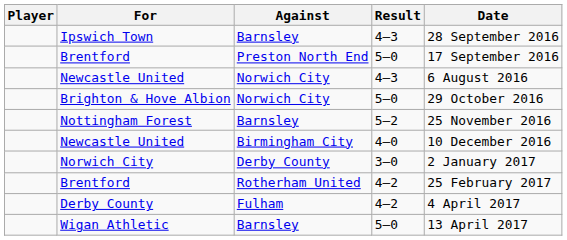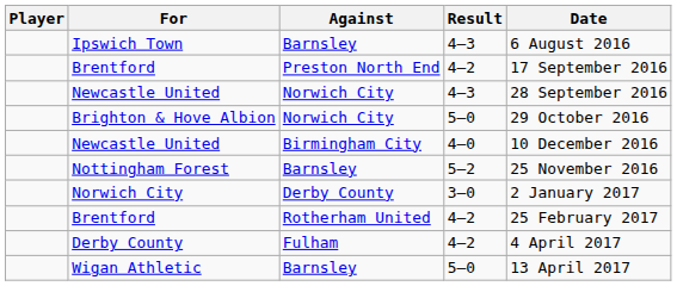 <table class="wikitable sortable">
 <tr>
 <th>Player</th>
 <th>For</th>
 <th>Against</th>
 <th style="text-align:center;">Result</th>
 <th>Date</th>
 </tr>
 <tr>
 <td> </td>
 <td><a href='#'>Ipswich Town</a></td>
 <td><a href='#'>Barnsley</a></td>
 <td>4–3</td>
-<td>28 September 2016</td>
+<td>6 August 2016</td>
 </tr>
 <tr>
 <td> </td>
 <td><a href='#'>Brentford</a></td>
 <td><a href='#'>Preston North End</a></td>
-<td>5–0</td>
+<td>4–2</td>
 <td>17 September 2016</td>
 </tr>
 <tr>
 <td> </td>
 <td><a href='#'>Newcastle United</a></td>
 <td><a href='#'>Norwich City</a></td>
 <td>4–3</td>
-<td>6 August 2016</td>
+<td>28 September 2016</td>
 </tr>
 <tr>
 <td> </td>
 <td><a href='#'>Brighton & Hove Albion</a></td>
 <td><a href='#'>Norwich City</a></td>
 <td>5–0</td>
 <td>29 October 2016</td>
 </tr>
 <tr>
 <td> </td>
+<td><a href='#'>Newcastle United</a></td>
+<td><a href='#'>Birmingham City</a></td>
+<td>4–0</td>
+<td>10 December 2016</td>
+</tr>
+<tr>
+<td> </td>
 <td><a href='#'>Nottingham Forest</a></td>
 <td><a href='#'>Barnsley</a></td>
 <td>5–2</td>
 <td>25 November 2016</td>
-</tr>
-<tr>
-<td> </td>
-<td><a href='#'>Newcastle United</a></td>
-<td><a href='#'>Birmingham City</a></td>
-<td>4–0</td>
-<td>10 December 2016</td>
 </tr>
 <tr>
 <td> </td>
 <td><a href='#'>Norwich City</a></td>
 <td><a href='#'>Derby County</a></td>
 <td>3–0</td>
 <td>2 January 2017</td>
 </tr>
 <tr>
 <td> </td>
 <td><a href='#'>Brentford</a></td>
 <td><a href='#'>Rotherham United</a></td>
 <td>4–2</td>
 <td>25 February 2017</td>
 </tr>
 <tr>
 <td> </td>
 <td><a href='#'>Derby County</a></td>
 <td><a href='#'>Fulham</a></td>
 <td>4–2</td>
 <td>4 April 2017</td>
 </tr>
 <tr>
 <td> </td>
 <td><a href='#'>Wigan Athletic</a></td>
 <td><a href='#'>Barnsley</a></td>
 <td>5–0</td>
 <td>13 April 2017</td>
 </tr>
 </table>
